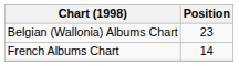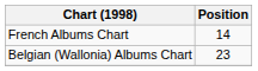 <table class="wikitable sortable">
 <tr>
 <th>Chart (1998)</th>
 <th>Position</th>
 </tr>
 <tr>
+<td>French Albums Chart</td>
+<td align="center">14</td>
+</tr>
+<tr>
 <td>Belgian (Wallonia) Albums Chart</td>
 <td align="center">23</td>
 </tr>
 <tr>
-<td>French Albums Chart</td>
-<td align="center">14</td>
-</tr>
-<tr>
 </tr>
 </table>
